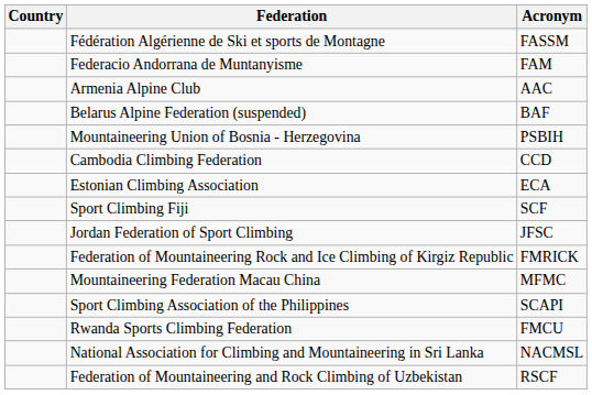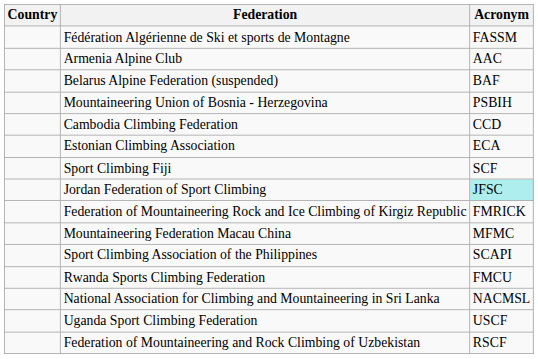 <table class="wikitable">
 <tr>
 <th>Country</th>
 <th>Federation</th>
 <th>Acronym</th>
 </tr>
 <tr>
 <td></td>
 <td>Fédération Algérienne de Ski et sports de Montagne</td>
 <td>FASSM</td>
-</tr>
-<tr>
-<td></td>
-<td>Federacio Andorrana de Muntanyisme</td>
-<td>FAM</td>
 </tr>
 <tr>
 <td></td>
 <td>Armenia Alpine Club</td>
 <td>AAC</td>
 </tr>
 <tr>
 <td></td>
 <td>Belarus Alpine Federation (suspended)</td>
 <td>BAF</td>
 </tr>
 <tr>
 <td></td>
 <td>Mountaineering Union of Bosnia - Herzegovina</td>
 <td>PSBIH</td>
 </tr>
 <tr>
 <td></td>
 <td>Cambodia Climbing Federation</td>
 <td>CCD</td>
 </tr>
 <tr>
 <td></td>
 <td>Estonian Climbing Association</td>
 <td>ECA</td>
 </tr>
 <tr>
 <td></td>
 <td>Sport Climbing Fiji</td>
 <td>SCF</td>
 </tr>
 <tr>
 <td></td>
 <td>Jordan Federation of Sport Climbing</td>
-<td>JFSC</td>
+<td style="background: paleturquoise;">JFSC</td>
 </tr>
 <tr>
 <td></td>
 <td>Federation of Mountaineering Rock and Ice Climbing of Kirgiz Republic</td>
 <td>FMRICK</td>
 </tr>
 <tr>
 <td></td>
 <td>Mountaineering Federation Macau China</td>
 <td>MFMC</td>
 </tr>
 <tr>
 <td></td>
 <td>Sport Climbing Association of the Philippines</td>
 <td>SCAPI</td>
 </tr>
 <tr>
 <td></td>
 <td>Rwanda Sports Climbing Federation</td>
 <td>FMCU</td>
 </tr>
 <tr>
 <td></td>
 <td>National Association for Climbing and Mountaineering in Sri Lanka</td>
 <td>NACMSL</td>
 </tr>
 <tr>
 <td></td>
+<td>Uganda Sport Climbing Federation</td>
+<td>USCF</td>
+</tr>
+<tr>
+<td></td>
 <td>Federation of Mountaineering and Rock Climbing of Uzbekistan</td>
 <td>RSCF</td>
 </tr>
 </table>
